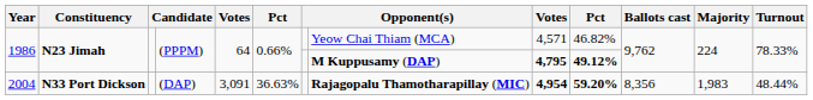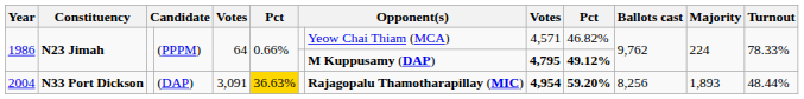 <table class="wikitable" style="margin:0.5em ; font-size:95%">
 <tr>
 <th>Year</th>
 <th>Constituency</th>
 <th colspan=2>Candidate</th>
 <th>Votes</th>
 <th>Pct</th>
 <th colspan=2>Opponent(s)</th>
 <th>Votes</th>
 <th>Pct</th>
 <th>Ballots cast</th>
 <th>Majority</th>
 <th>Turnout</th>
 </tr>
 <tr>
 <td rowspan=2><a href='#'>1986</a></td>
 <td rowspan=2><strong>N23 Jimah</strong></td>
 <td rowspan=2 ></td>
 <td rowspan=2> (<a href='#'>PPPM</a>)</td>
 <td rowspan=2 align="right">64</td>
 <td rowspan=2>0.66%</td>
 <td></td>
 <td><a href='#'>Yeow Chai Thiam</a> (<a href='#'>MCA</a>)</td>
 <td align="right">4,571</td>
 <td>46.82%</td>
 <td rowspan=2>9,762</td>
 <td rowspan=2>224</td>
 <td rowspan=2>78.33%</td>
 </tr>
 <tr>
 <td></td>
 <td><strong>M Kuppusamy</strong> (<a href='#'><strong>DAP</strong></a>)</td>
 <td><strong>4,795</strong></td>
 <td><strong>49.12%</strong></td>
 </tr>
 <tr>
 <td><a href='#'>2004</a></td>
 <td><strong>N33 Port Dickson</strong></td>
 <td></td>
 <td> (<a href='#'>DAP</a>)</td>
 <td align="right">3,091</td>
-<td>36.63%</td>
+<td style="background: gold;">36.63%</td>
 <td></td>
 <td><strong>Rajagopalu Thamotharapillay</strong> (<a href='#'><strong>MIC</strong></a>)</td>
 <td align="right"><strong>4,954</strong></td>
 <td><strong>59.20%</strong></td>
-<td>8,356</td>
-<td>1,983</td>
+<td>8,256</td>
+<td>1,893</td>
 <td>48.44%</td>
 </tr>
 </table>
